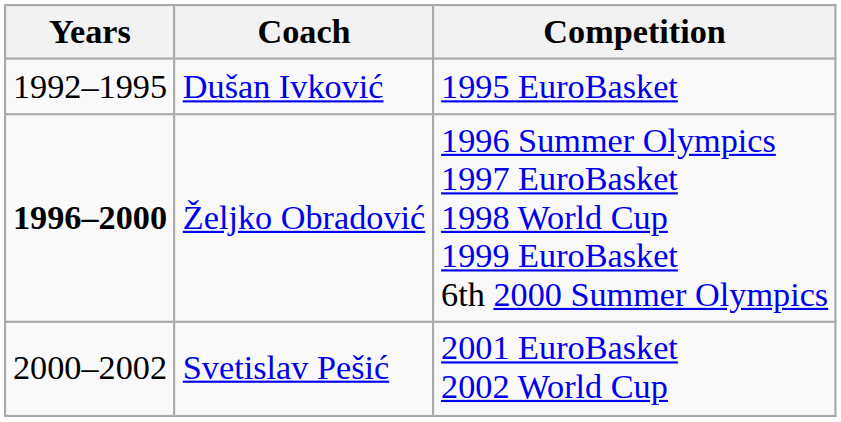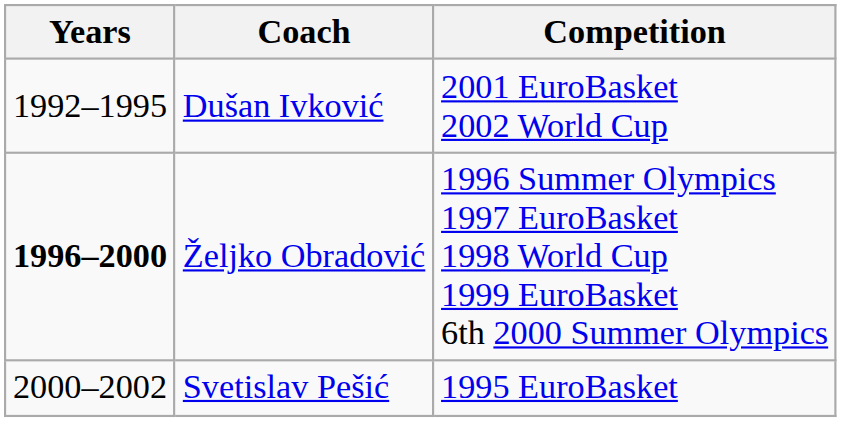 <table class="wikitable">
 <tr>
 <th>Years</th>
 <th>Coach</th>
 <th>Competition</th>
 </tr>
 <tr>
 <td>1992–1995</td>
 <td> <a href='#'>Dušan Ivković</a></td>
-<td> <a href='#'>1995 EuroBasket</a></td>
+<td> <a href='#'>2001 EuroBasket</a> <br>  <a href='#'>2002 World Cup</a></td>
 </tr>
 <tr>
 <td><strong>1996–2000</strong></td>
 <td> <a href='#'>Željko Obradović</a></td>
 <td> <a href='#'>1996 Summer Olympics</a> <br>  <a href='#'>1997 EuroBasket</a> <br>  <a href='#'>1998 World Cup</a> <br>  <a href='#'>1999 EuroBasket</a> <br> 6th <a href='#'>2000 Summer Olympics</a></td>
 </tr>
 <tr>
 <td>2000–2002</td>
 <td> <a href='#'>Svetislav Pešić</a></td>
-<td> <a href='#'>2001 EuroBasket</a> <br>  <a href='#'>2002 World Cup</a></td>
+<td> <a href='#'>1995 EuroBasket</a></td>
 </tr>
 </table>
